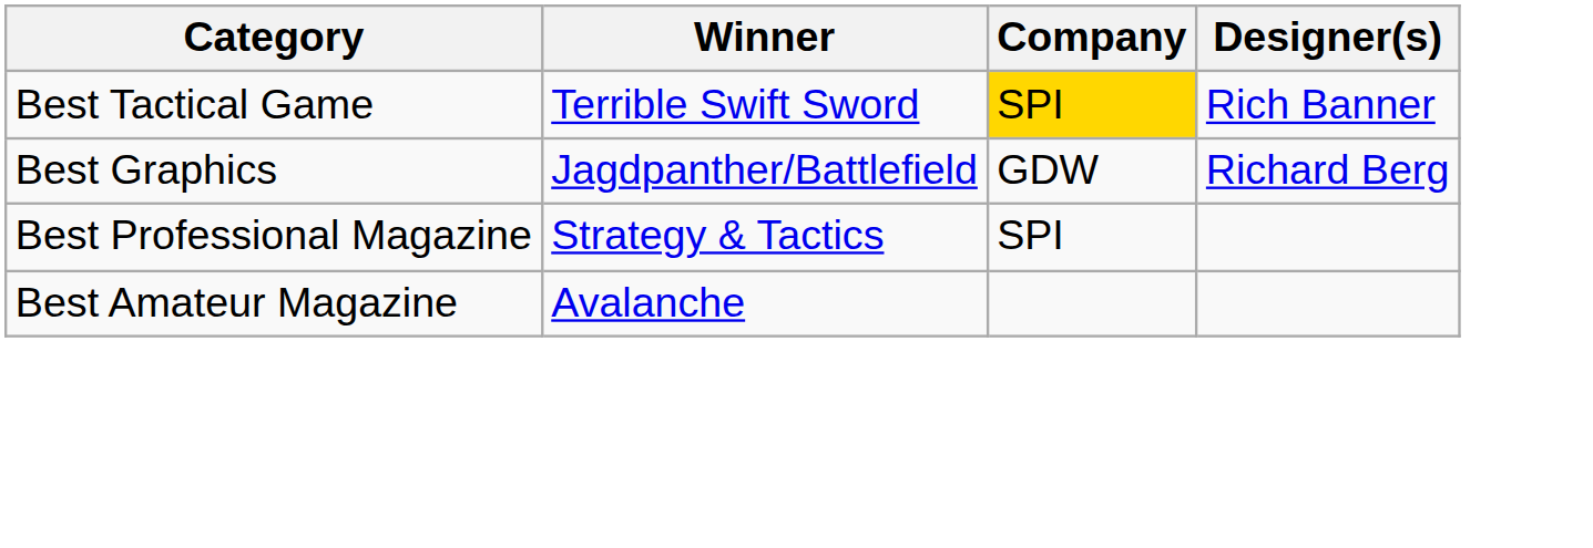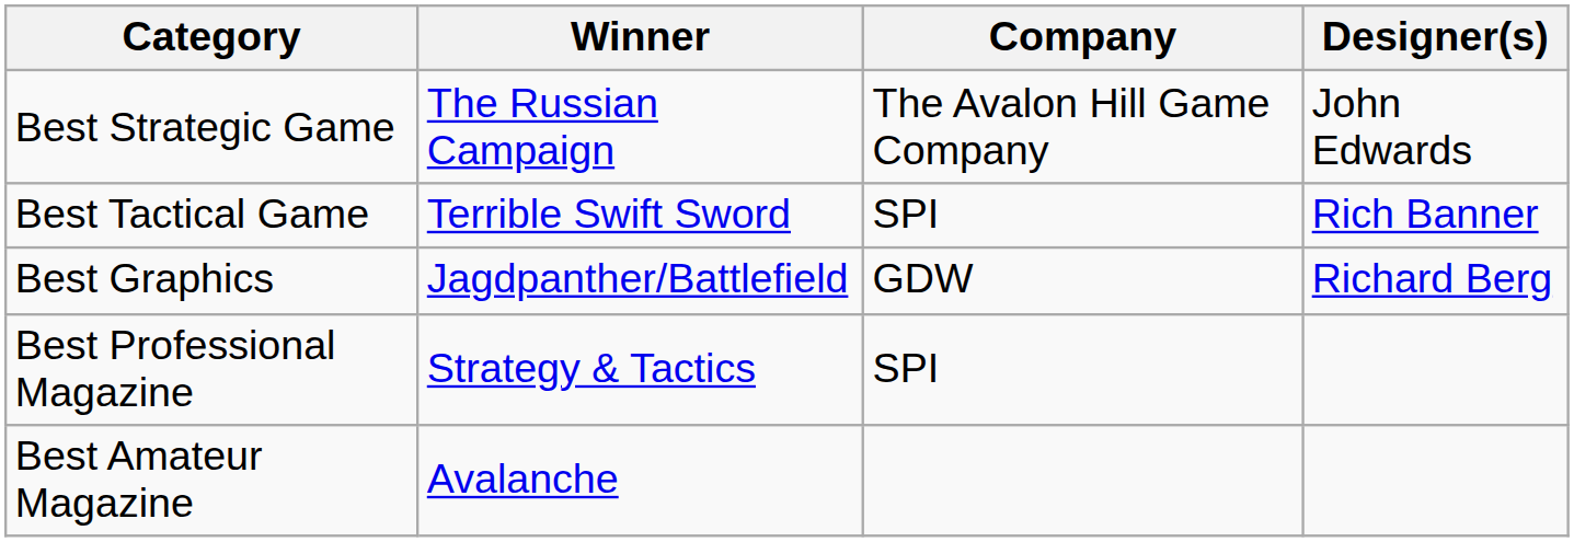 <table class="wikitable">
 <tr>
 <th>Category</th>
 <th>Winner</th>
 <th>Company</th>
 <th>Designer(s)</th>
 </tr>
 <tr>
+<td>Best Strategic Game</td>
+<td><a href='#'>The Russian Campaign</a></td>
+<td>The Avalon Hill Game Company</td>
+<td>John Edwards</td>
+</tr>
+<tr>
 <td>Best Tactical Game</td>
 <td><a href='#'>Terrible Swift Sword</a></td>
-<td style="background: gold;">SPI</td>
+<td>SPI</td>
 <td><a href='#'>Rich Banner</a></td>
 </tr>
 <tr>
 <td>Best Graphics</td>
 <td><a href='#'>Jagdpanther/Battlefield</a></td>
 <td>GDW</td>
 <td><a href='#'>Richard Berg</a></td>
 </tr>
 <tr>
 <td>Best Professional Magazine</td>
 <td><a href='#'>Strategy & Tactics</a></td>
 <td>SPI</td>
 <td></td>
 </tr>
 <tr>
 <td>Best Amateur Magazine</td>
 <td><a href='#'>Avalanche</a></td>
 <td></td>
 <td></td>
 </tr>
 </table>
